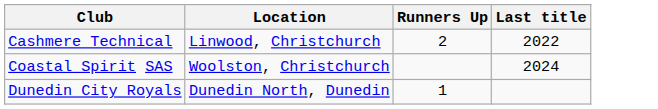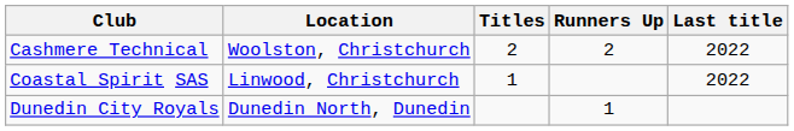 <table class="wikitable sortable" style="text-align:center">
 <tr>
 <th>Club</th>
 <th>Location</th>
+<th>Titles</th>
 <th>Runners Up</th>
 <th>Last title</th>
 </tr>
 <tr>
 <td align="left"><a href='#'>Cashmere Technical</a></td>
-<td align="left"><a href='#'>Linwood</a>, <a href='#'>Christchurch</a></td>
+<td align="left"><a href='#'>Woolston</a>, <a href='#'>Christchurch</a></td>
+<td>2</td>
 <td>2</td>
 <td>2022</td>
 </tr>
 <tr>
 <td align="left"><a href='#'>Coastal Spirit</a> <a href='#'>SAS</a></td>
-<td align="left"><a href='#'>Woolston</a>, <a href='#'>Christchurch</a></td>
+<td align="left"><a href='#'>Linwood</a>, <a href='#'>Christchurch</a></td>
+<td>1</td>
 <td></td>
-<td>2024</td>
+<td>2022</td>
 </tr>
 <tr>
 <td align="left"><a href='#'>Dunedin City Royals</a></td>
 <td align="left"><a href='#'>Dunedin North</a>, <a href='#'>Dunedin</a></td>
+<td></td>
 <td>1</td>
 <td></td>
 </tr>
 </table>
